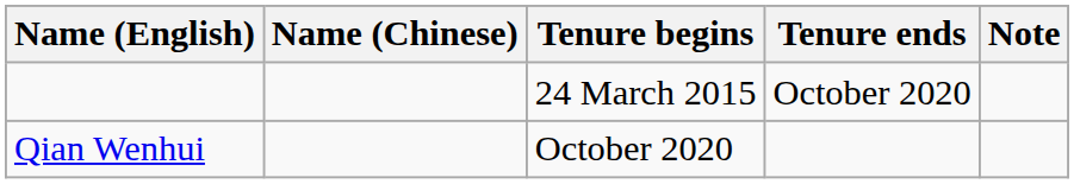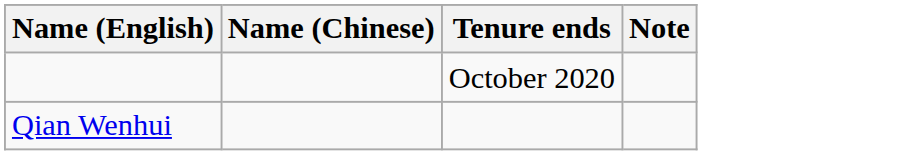 <table class="wikitable">
 <tr>
 <th>Name (English)</th>
 <th>Name (Chinese)</th>
-<th>Tenure begins</th>
 <th>Tenure ends</th>
 <th>Note</th>
 </tr>
 <tr>
 <td></td>
 <td></td>
-<td>24 March 2015</td>
 <td>October 2020</td>
 <td></td>
 </tr>
 <tr>
 <td><a href='#'>Qian Wenhui</a></td>
 <td></td>
-<td>October 2020</td>
 <td></td>
 <td></td>
 </tr>
 </table>
